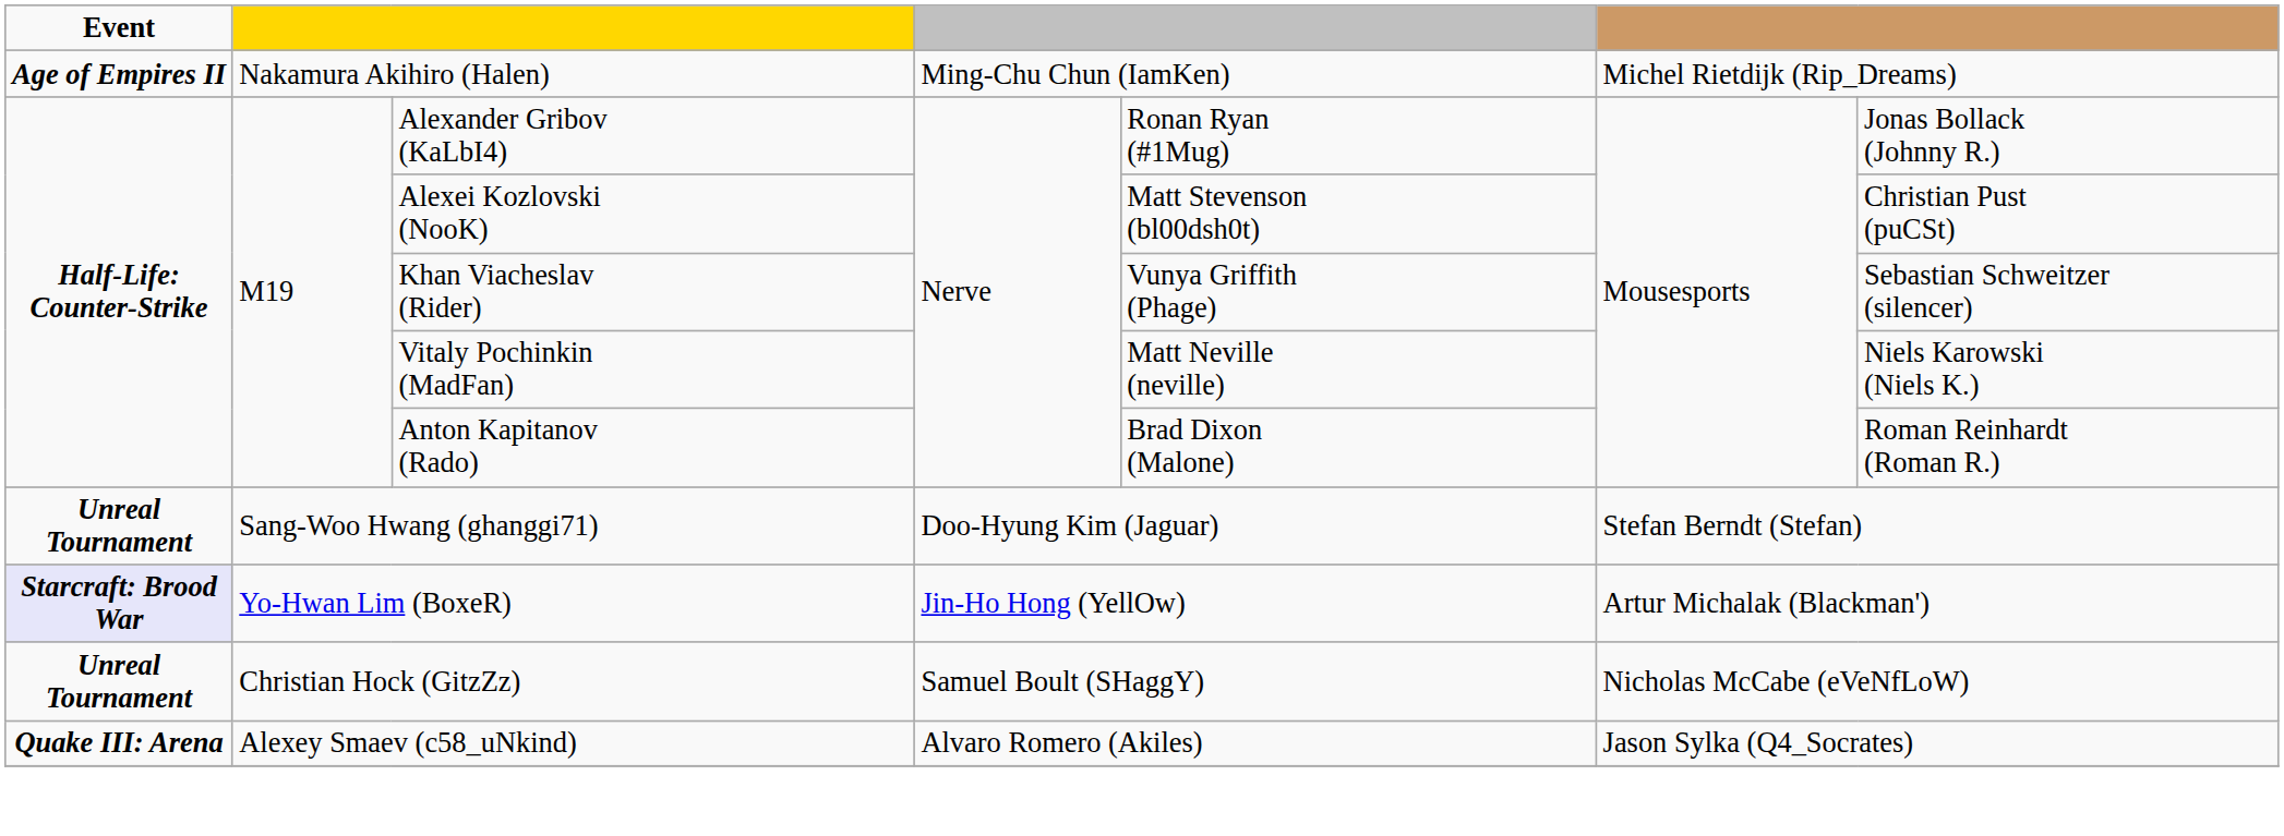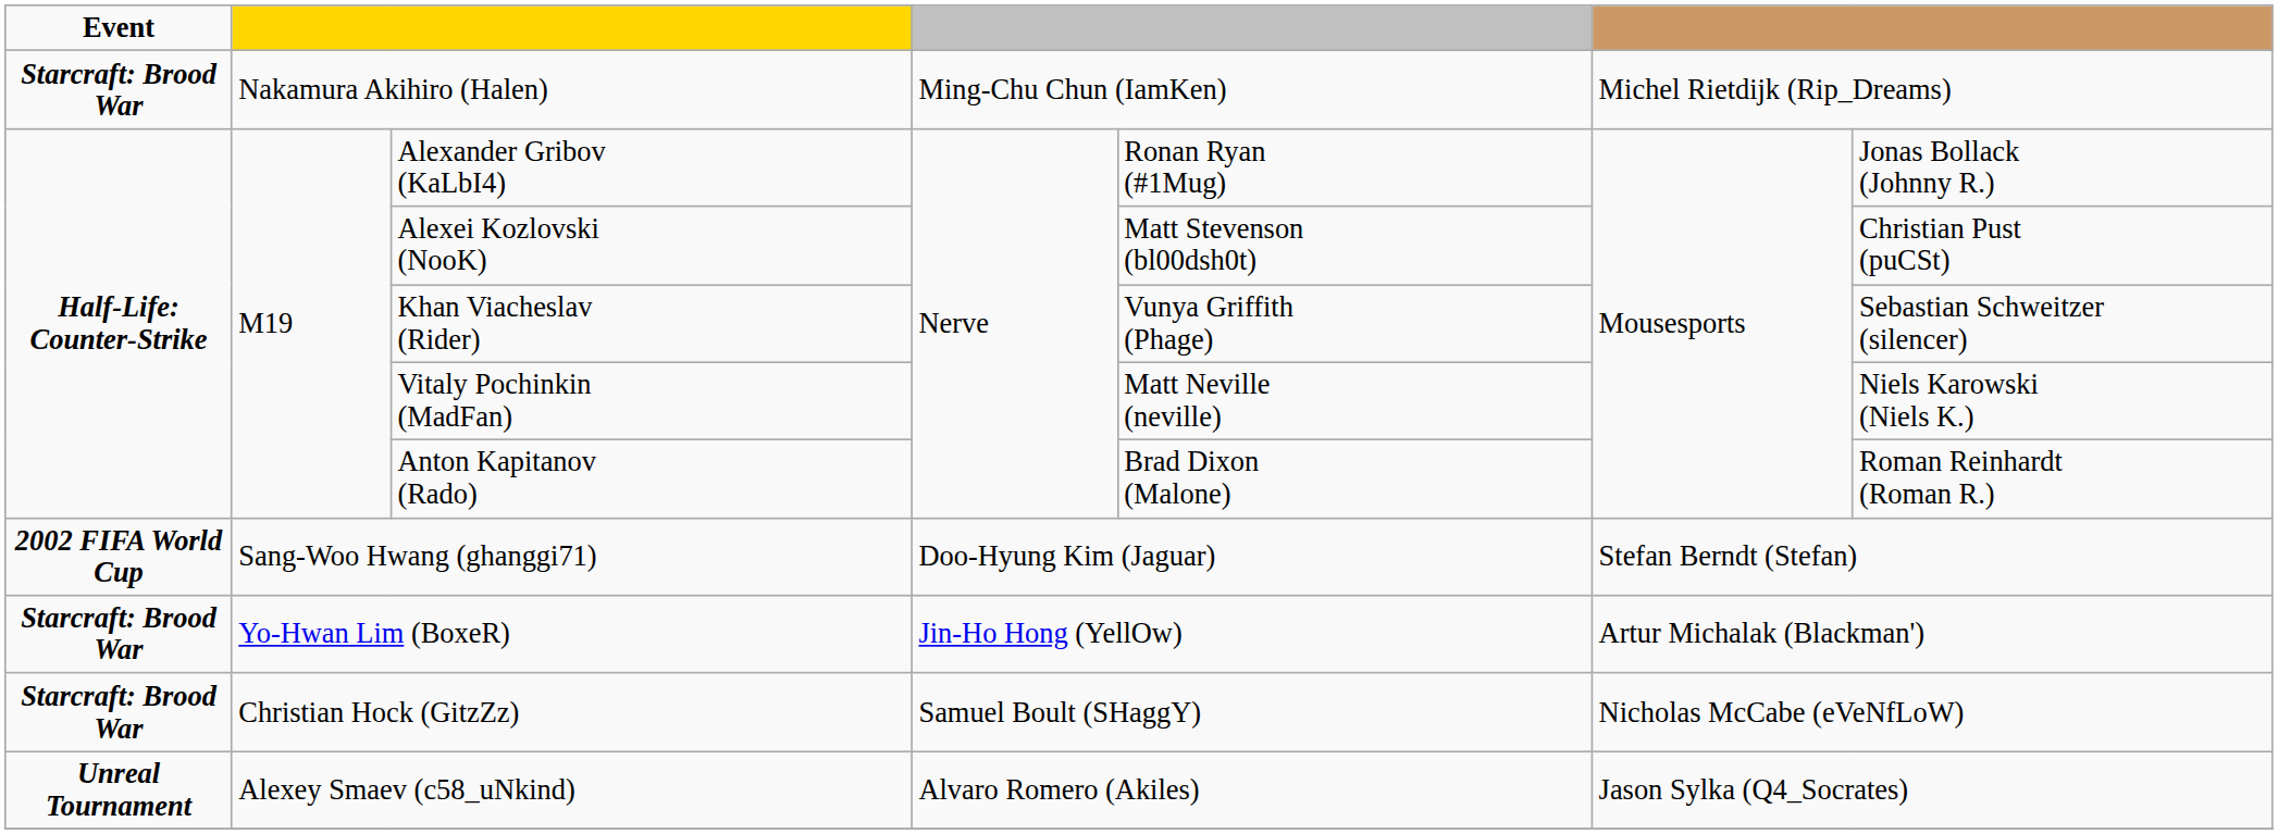 <table class="wikitable" width=100%>
 <tr>
 <td style="text-align:center"  width=10%><strong>Event</strong></td>
 <td colspan="2" style="text-align:center" bgcolor="gold" width=30%></td>
 <td colspan="2" style="text-align:center" bgcolor="silver" width=30%></td>
 <td colspan="2" style="text-align:center" bgcolor="CC9966" width=30%></td>
 </tr>
 <tr>
-<td style="text-align:center"><strong><em>Age of Empires II</em></strong></td>
+<td style="text-align:center"><strong><em>Starcraft: Brood War</em></strong></td>
 <td colspan="2"> Nakamura Akihiro (Halen)</td>
 <td colspan="2"> Ming-Chu Chun (IamKen)</td>
 <td colspan="2"> Michel Rietdijk (Rip_Dreams)</td>
 </tr>
 <tr>
 <td rowspan="5" align=center><strong><em>Half-Life: Counter-Strike</em></strong></td>
 <td rowspan="5">M19<br></td>
 <td>Alexander Gribov<br>(KaLbI4)</td>
 <td rowspan="5">Nerve<br></td>
 <td>Ronan Ryan<br>(#1Mug)</td>
 <td rowspan="5">Mousesports<br></td>
 <td>Jonas Bollack<br>(Johnny R.)</td>
 </tr>
 <tr>
 <td>Alexei Kozlovski<br>(NooK)</td>
 <td>Matt Stevenson<br>(bl00dsh0t)</td>
 <td>Christian Pust<br>(puCSt)</td>
 </tr>
 <tr>
 <td>Khan Viacheslav<br>(Rider)</td>
 <td>Vunya Griffith<br>(Phage)</td>
 <td>Sebastian Schweitzer<br>(silencer)</td>
 </tr>
 <tr>
 <td>Vitaly Pochinkin<br>(MadFan)</td>
 <td>Matt Neville<br>(neville)</td>
 <td>Niels Karowski<br>(Niels K.)</td>
 </tr>
 <tr>
 <td>Anton Kapitanov<br>(Rado)</td>
 <td>Brad Dixon<br>(Malone)</td>
 <td>Roman Reinhardt<br>(Roman R.)</td>
 </tr>
 <tr>
-<td style="text-align:center"><strong><em>Unreal Tournament</em></strong></td>
+<td style="text-align:center"><strong><em>2002 FIFA World Cup</em></strong></td>
 <td colspan="2"> Sang-Woo Hwang (ghanggi71)</td>
 <td colspan="2"> Doo-Hyung Kim (Jaguar)</td>
 <td colspan="2"> Stefan Berndt (Stefan)</td>
 </tr>
 <tr>
-<td style="background: lavender; text-align:center"><strong><em>Starcraft: Brood War</em></strong></td>
+<td style="text-align:center"><strong><em>Starcraft: Brood War</em></strong></td>
 <td colspan="2"> <a href='#'>Yo-Hwan Lim</a> (BoxeR)</td>
 <td colspan="2"> <a href='#'>Jin-Ho Hong</a> (YellOw)</td>
 <td colspan="2"> Artur Michalak (Blackman')</td>
 </tr>
 <tr>
-<td style="text-align:center"><strong><em>Unreal Tournament</em></strong></td>
+<td style="text-align:center"><strong><em>Starcraft: Brood War</em></strong></td>
 <td colspan="2"> Christian Hock (GitzZz)</td>
 <td colspan="2"> Samuel Boult (SHaggY)</td>
 <td colspan="2"> Nicholas McCabe (eVeNfLoW)</td>
 </tr>
 <tr>
-<td style="text-align:center"><strong><em>Quake III: Arena</em></strong></td>
+<td style="text-align:center"><strong><em>Unreal Tournament</em></strong></td>
 <td colspan="2"> Alexey Smaev (c58_uNkind)</td>
 <td colspan="2"> Alvaro Romero (Akiles)</td>
 <td colspan="2"> Jason Sylka (Q4_Socrates)</td>
 </tr>
 <tr>
 </tr>
 </table>
